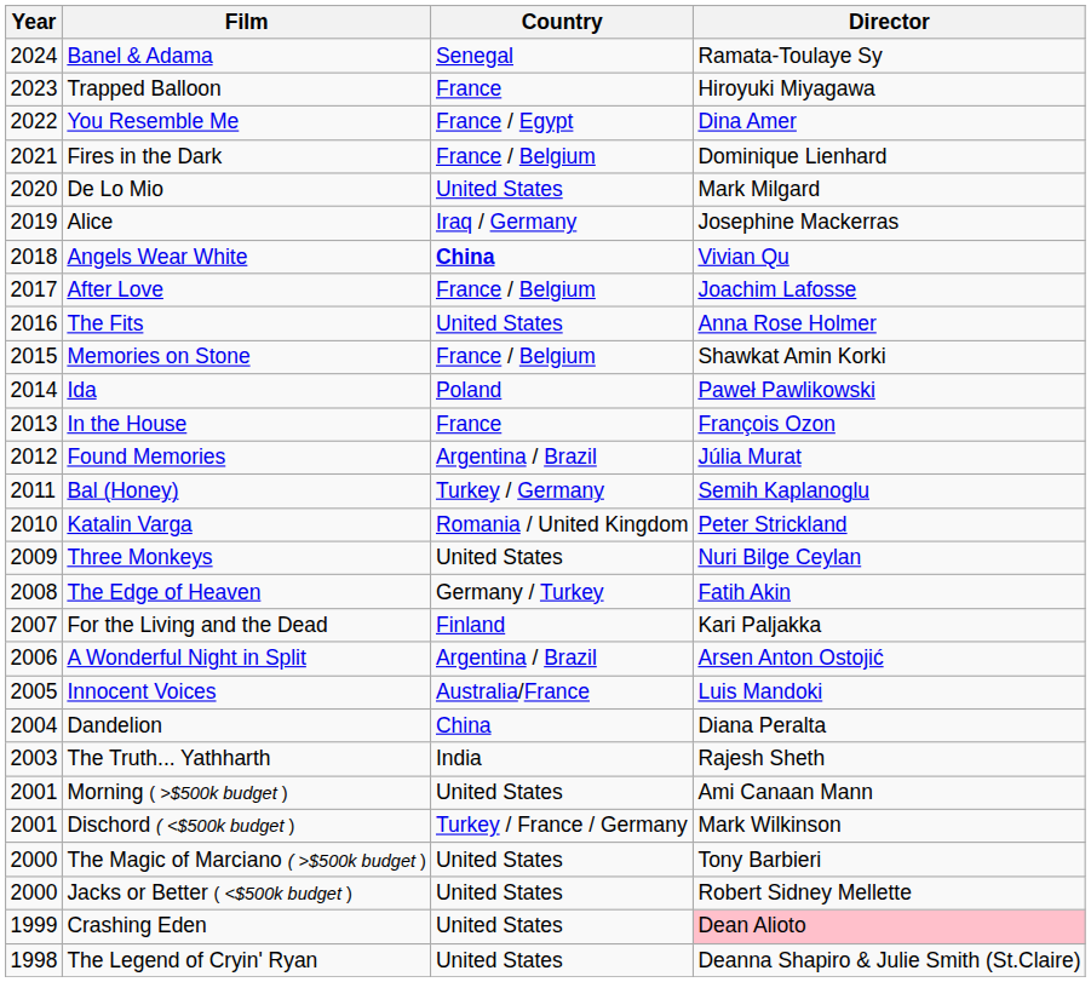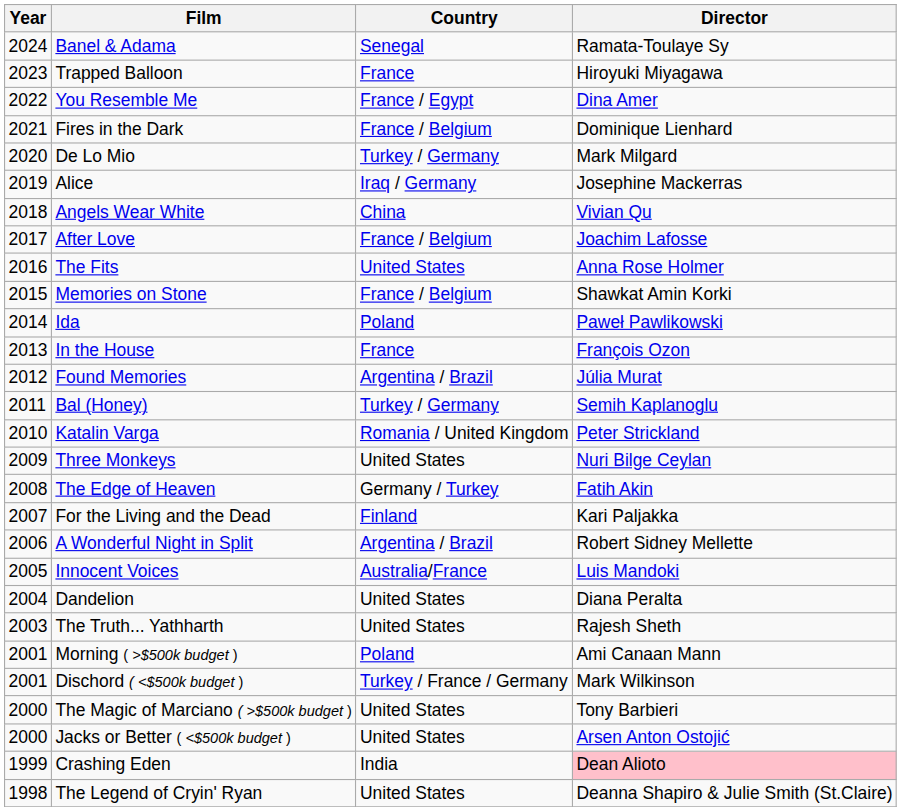 <table class="wikitable">
 <tr>
 <th>Year</th>
 <th><strong>Film</strong></th>
 <th>Country</th>
 <th>Director</th>
 </tr>
 <tr>
 <td>2024</td>
 <td><a href='#'>Banel & Adama</a></td>
 <td><a href='#'>Senegal</a></td>
 <td>Ramata-Toulaye Sy</td>
 </tr>
 <tr>
 <td>2023</td>
 <td>Trapped Balloon</td>
 <td><a href='#'>France</a></td>
 <td>Hiroyuki Miyagawa</td>
 </tr>
 <tr>
 <td>2022</td>
 <td><a href='#'>You Resemble Me</a></td>
 <td><a href='#'>France</a> / <a href='#'>Egypt</a></td>
 <td><a href='#'>Dina Amer</a></td>
 </tr>
 <tr>
 <td>2021</td>
 <td>Fires in the Dark</td>
 <td><a href='#'>France</a> / <a href='#'>Belgium</a></td>
 <td>Dominique Lienhard</td>
 </tr>
 <tr>
 <td>2020</td>
 <td>De Lo Mio</td>
-<td><a href='#'>United States</a></td>
+<td><a href='#'>Turkey</a> / <a href='#'>Germany</a></td>
 <td>Mark Milgard</td>
 </tr>
 <tr>
 <td>2019</td>
 <td>Alice</td>
 <td><a href='#'>Iraq</a> / <a href='#'>Germany</a></td>
 <td>Josephine Mackerras</td>
 </tr>
 <tr>
 <td>2018</td>
 <td><a href='#'>Angels Wear White</a></td>
-<td><strong><a href='#'>China</a></strong></td>
+<td><a href='#'>China</a></td>
 <td><a href='#'>Vivian Qu</a></td>
 </tr>
 <tr>
 <td>2017</td>
 <td><a href='#'>After Love</a></td>
 <td><a href='#'>France</a> / <a href='#'>Belgium</a></td>
 <td><a href='#'>Joachim Lafosse</a></td>
 </tr>
 <tr>
 <td>2016</td>
 <td><a href='#'>The Fits</a></td>
 <td><a href='#'>United States</a></td>
 <td><a href='#'>Anna Rose Holmer</a></td>
 </tr>
 <tr>
 <td>2015</td>
 <td><a href='#'>Memories on Stone</a></td>
 <td><a href='#'>France</a> / <a href='#'>Belgium</a></td>
 <td>Shawkat Amin Korki</td>
 </tr>
 <tr>
 <td>2014</td>
 <td><a href='#'>Ida</a></td>
 <td><a href='#'>Poland</a></td>
 <td><a href='#'>Paweł Pawlikowski</a></td>
 </tr>
 <tr>
 <td>2013</td>
 <td><a href='#'>In the House</a></td>
 <td><a href='#'>France</a></td>
 <td><a href='#'>François Ozon</a></td>
 </tr>
 <tr>
 <td>2012</td>
 <td><a href='#'>Found Memories</a></td>
 <td><a href='#'>Argentina</a> / <a href='#'>Brazil</a></td>
 <td><a href='#'>Júlia Murat</a></td>
 </tr>
 <tr>
 <td>2011</td>
 <td><a href='#'>Bal (Honey)</a></td>
 <td><a href='#'>Turkey</a> / <a href='#'>Germany</a></td>
 <td><a href='#'>Semih Kaplanoglu</a></td>
 </tr>
 <tr>
 <td>2010</td>
 <td><a href='#'>Katalin Varga</a></td>
 <td><a href='#'>Romania</a> / United Kingdom</td>
 <td><a href='#'>Peter Strickland</a></td>
 </tr>
 <tr>
 <td>2009</td>
 <td><a href='#'>Three Monkeys</a></td>
 <td>United States</td>
 <td><a href='#'>Nuri Bilge Ceylan</a></td>
 </tr>
 <tr>
 <td>2008</td>
 <td><a href='#'>The Edge of Heaven</a></td>
 <td>Germany / <a href='#'>Turkey</a></td>
 <td><a href='#'>Fatih Akin</a></td>
 </tr>
 <tr>
 <td>2007</td>
 <td>For the Living and the Dead</td>
 <td><a href='#'>Finland</a></td>
 <td>Kari Paljakka</td>
 </tr>
 <tr>
 <td>2006</td>
 <td><a href='#'>A Wonderful Night in Split</a></td>
 <td><a href='#'>Argentina</a> / <a href='#'>Brazil</a></td>
-<td><a href='#'>Arsen Anton Ostojić</a></td>
+<td>Robert Sidney Mellette</td>
 </tr>
 <tr>
 <td>2005</td>
 <td><a href='#'>Innocent Voices</a></td>
 <td><a href='#'>Australia</a>/<a href='#'>France</a></td>
 <td><a href='#'>Luis Mandoki</a></td>
 </tr>
 <tr>
 <td>2004</td>
 <td>Dandelion</td>
-<td><a href='#'>China</a></td>
+<td>United States</td>
 <td>Diana Peralta</td>
 </tr>
 <tr>
 <td>2003</td>
 <td>The Truth... Yathharth</td>
-<td>India</td>
+<td>United States</td>
 <td>Rajesh Sheth</td>
 </tr>
 <tr>
 <td>2001</td>
 <td>Morning <small>( <em>>$500k budget</em> )</small></td>
-<td>United States</td>
+<td><a href='#'>Poland</a></td>
 <td>Ami Canaan Mann</td>
 </tr>
 <tr>
 <td>2001</td>
 <td>Dischord <small><em>( <$500k budget</em> )</small></td>
 <td><a href='#'>Turkey</a> / France / Germany</td>
 <td>Mark Wilkinson</td>
 </tr>
 <tr>
 <td>2000</td>
 <td>The Magic of Marciano <small><em>( >$500k budget</em> )</small></td>
 <td>United States</td>
 <td>Tony Barbieri</td>
 </tr>
 <tr>
 <td>2000</td>
 <td>Jacks or Better <small>( <em><$500k budget</em> )</small></td>
 <td>United States</td>
-<td>Robert Sidney Mellette</td>
+<td><a href='#'>Arsen Anton Ostojić</a></td>
 </tr>
 <tr>
 <td>1999</td>
 <td>Crashing Eden</td>
-<td>United States</td>
+<td>India</td>
 <td style="background: pink;">Dean Alioto</td>
 </tr>
 <tr>
 <td>1998</td>
 <td>The Legend of Cryin' Ryan</td>
 <td>United States</td>
 <td>Deanna Shapiro & Julie Smith (St.Claire)</td>
 </tr>
 </table>
